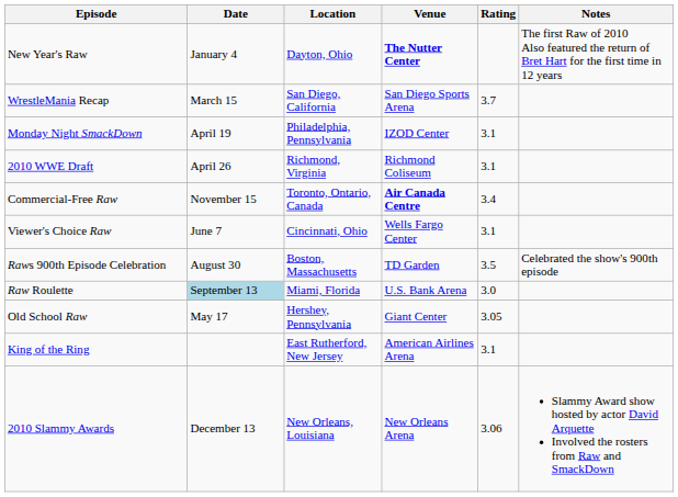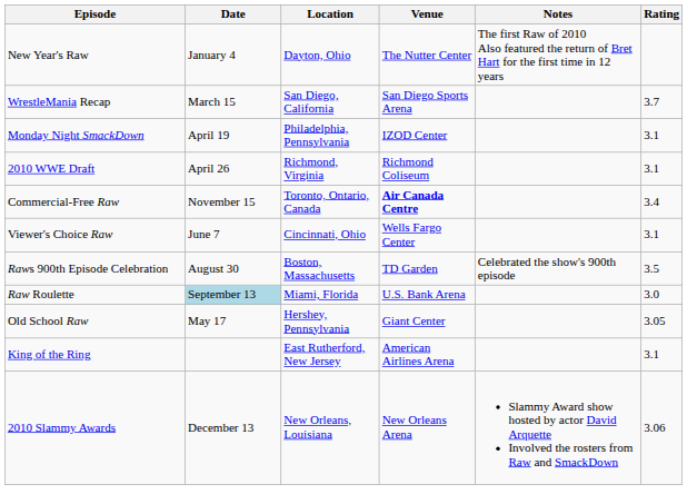 <table class="wikitable plainrowheaders sortable" style="width:100%;">
 <tr>
 <th style="width:29%;">Episode</th>
 <th style="width:15%;">Date</th>
 <th style="width:15%;">Location</th>
 <th style="width:15%;">Venue</th>
+<th style="width:99%;">Notes</th>
 <th style="width:2%;">Rating</th>
-<th style="width:99%;">Notes</th>
 </tr>
 <tr>
 <td>New Year's Raw</td>
 <td>January 4</td>
 <td><a href='#'>Dayton, Ohio</a></td>
-<td><strong><a href='#'>The Nutter Center</a></strong></td>
+<td><a href='#'>The Nutter Center</a></td>
+<td>The first Raw of 2010<br>Also featured the return of <a href='#'>Bret Hart</a> for the first time in 12 years</td>
 <td></td>
-<td>The first Raw of 2010<br>Also featured the return of <a href='#'>Bret Hart</a> for the first time in 12 years</td>
 </tr>
 <tr>
 <td><a href='#'>WrestleMania</a> Recap</td>
 <td>March 15</td>
 <td><a href='#'>San Diego, California</a></td>
 <td><a href='#'>San Diego Sports Arena</a></td>
+<td></td>
 <td>3.7</td>
-<td></td>
 </tr>
 <tr>
 <td><a href='#'>Monday Night <em>SmackDown</em></a></td>
 <td>April 19</td>
 <td><a href='#'>Philadelphia, Pennsylvania</a></td>
 <td><a href='#'>IZOD Center</a></td>
+<td></td>
 <td>3.1</td>
-<td></td>
 </tr>
 <tr>
 <td><a href='#'>2010 WWE Draft</a></td>
 <td>April 26</td>
 <td><a href='#'>Richmond, Virginia</a></td>
 <td><a href='#'>Richmond Coliseum</a></td>
+<td></td>
 <td>3.1</td>
-<td></td>
 </tr>
 <tr>
 <td>Commercial-Free <em>Raw</em></td>
 <td>November 15</td>
 <td><a href='#'>Toronto, Ontario, Canada</a></td>
 <td><strong><a href='#'>Air Canada Centre</a></strong></td>
+<td></td>
 <td>3.4</td>
-<td></td>
 </tr>
 <tr>
 <td>Viewer's Choice <em>Raw</em></td>
 <td>June 7</td>
 <td><a href='#'>Cincinnati, Ohio</a></td>
 <td><a href='#'>Wells Fargo Center</a></td>
+<td></td>
 <td>3.1</td>
-<td></td>
 </tr>
 <tr>
 <td><em>Raw</em>s 900th Episode Celebration</td>
 <td>August 30</td>
 <td><a href='#'>Boston, Massachusetts</a></td>
 <td><a href='#'>TD Garden</a></td>
+<td>Celebrated the show's 900th episode</td>
 <td>3.5</td>
-<td>Celebrated the show's 900th episode</td>
 </tr>
 <tr>
 <td><em>Raw</em> Roulette</td>
 <td style="background: lightblue;">September 13</td>
 <td><a href='#'>Miami, Florida</a></td>
 <td><a href='#'>U.S. Bank Arena</a></td>
+<td></td>
 <td>3.0</td>
-<td></td>
 </tr>
 <tr>
 <td>Old School <em>Raw</em></td>
 <td>May 17</td>
 <td><a href='#'>Hershey, Pennsylvania</a></td>
 <td><a href='#'>Giant Center</a></td>
+<td></td>
 <td>3.05</td>
-<td></td>
 </tr>
 <tr>
 <td><a href='#'>King of the Ring</a></td>
 <td></td>
 <td><a href='#'>East Rutherford, New Jersey</a></td>
 <td><a href='#'>American Airlines Arena</a></td>
+<td></td>
 <td>3.1</td>
-<td></td>
 </tr>
 <tr>
 <td><a href='#'>2010 Slammy Awards</a></td>
 <td>December 13</td>
 <td><a href='#'>New Orleans, Louisiana</a></td>
 <td><a href='#'>New Orleans Arena</a></td>
+<td {{Plain list><br><ul><li>Slammy Award show hosted by actor <a href='#'>David Arquette</a></li><li>Involved the rosters from <a href='#'>Raw</a> and <a href='#'>SmackDown</a></li></ul></td>
 <td>3.06</td>
-<td {{Plain list><br><ul><li>Slammy Award show hosted by actor <a href='#'>David Arquette</a></li><li>Involved the rosters from <a href='#'>Raw</a> and <a href='#'>SmackDown</a></li></ul></td>
 </tr>
 </table>
